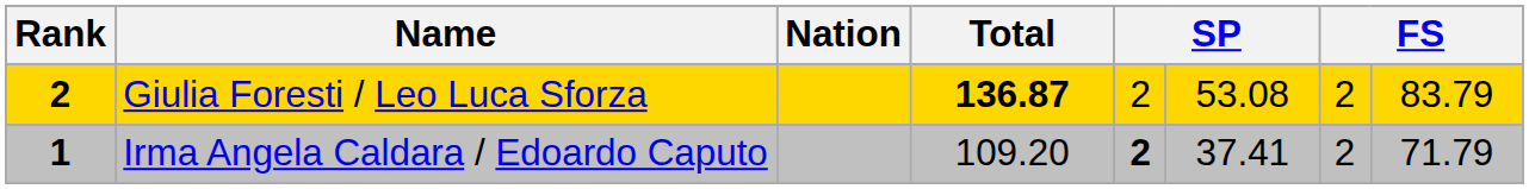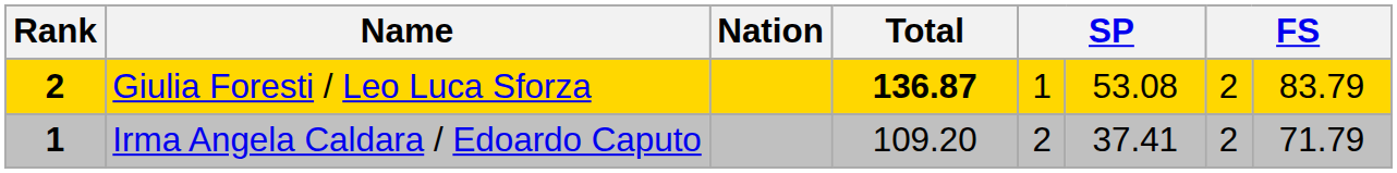 <table class="wikitable sortable">
 <tr>
 <th>Rank</th>
 <th>Name</th>
 <th>Nation</th>
 <th width="80px">Total</th>
 <th colspan="2" width="80px"><a href='#'>SP</a></th>
 <th colspan="2" width="80px"><a href='#'>FS</a></th>
 </tr>
 <tr bgcolor="gold">
 <td align="center"><strong>2</strong></td>
 <td><a href='#'>Giulia Foresti</a> / <a href='#'>Leo Luca Sforza</a></td>
 <td></td>
 <td align="center"><strong>136.87</strong></td>
-<td align="center">2</td>
+<td align="center">1</td>
 <td align="center">53.08</td>
 <td align="center">2</td>
 <td align="center">83.79</td>
 </tr>
 <tr bgcolor="silver">
 <td align="center"><strong>1</strong></td>
 <td><a href='#'>Irma Angela Caldara</a> / <a href='#'>Edoardo Caputo</a></td>
 <td></td>
 <td align="center">109.20</td>
-<td align="center"><strong>2</strong></td>
+<td align="center">2</td>
 <td align="center">37.41</td>
 <td align="center">2</td>
 <td align="center">71.79</td>
 </tr>
 </table>
